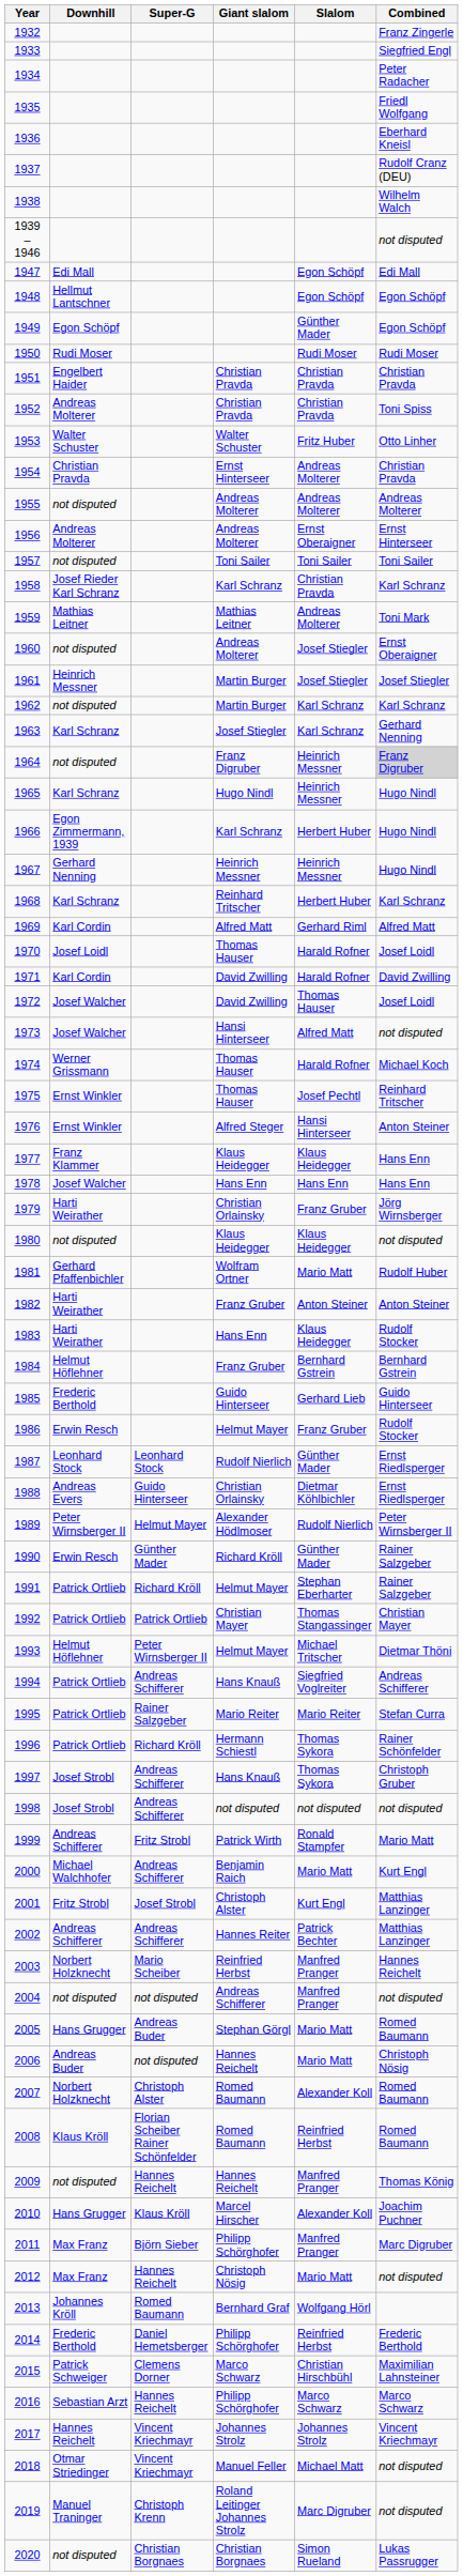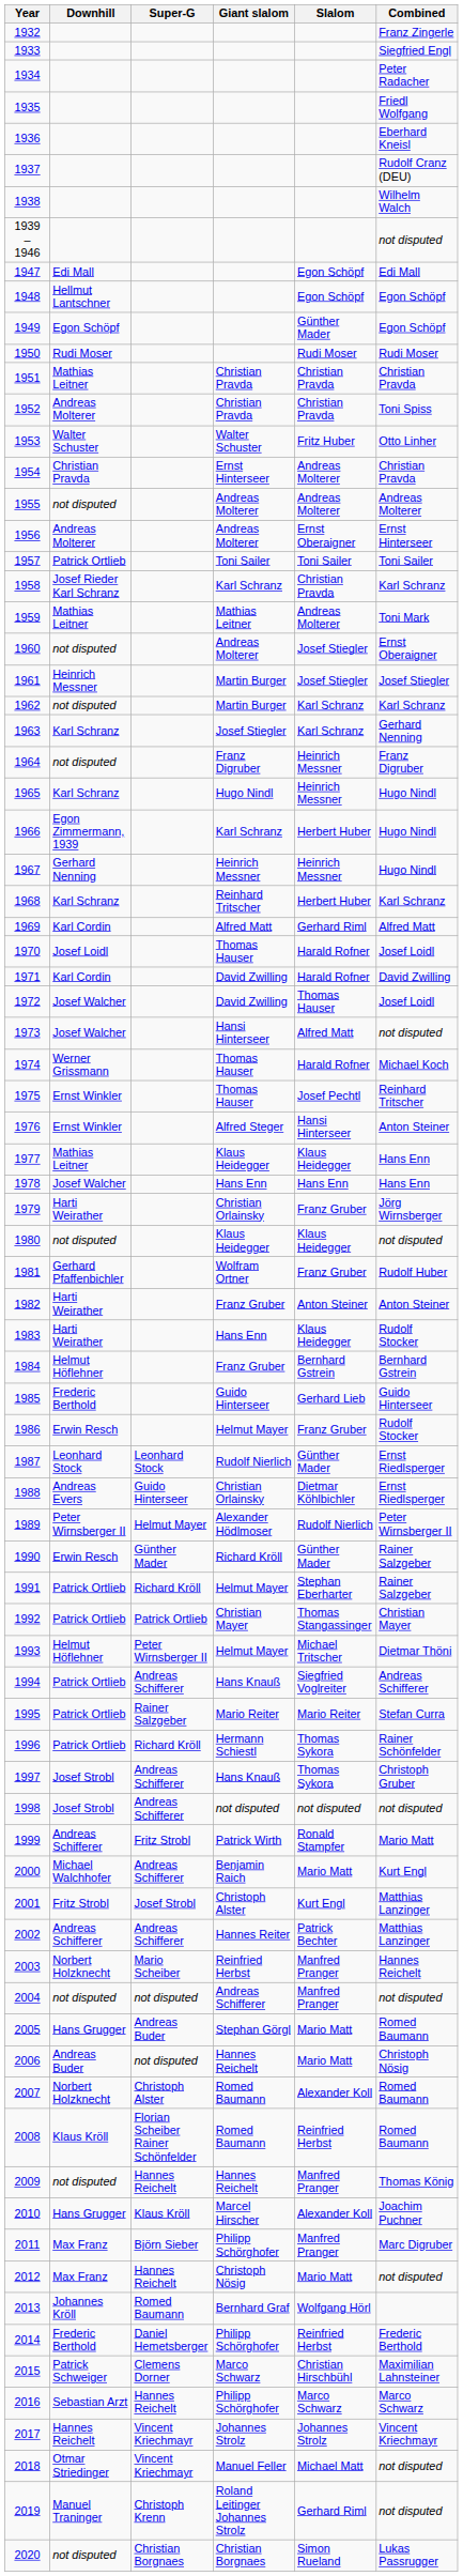 <table class="wikitable sortable" width=100%>
 <tr>
 <th width=10%>Year</th>
 <th width=18%>Downhill</th>
 <th width=18%>Super-G</th>
 <th width=18%>Giant slalom</th>
 <th width=18%>Slalom</th>
 <th width=18%>Combined</th>
 </tr>
 <tr>
 <td align="center"><a href='#'>1932</a></td>
 <td></td>
 <td></td>
 <td></td>
 <td></td>
 <td><a href='#'>Franz Zingerle</a></td>
 </tr>
 <tr>
 <td align="center"><a href='#'>1933</a></td>
 <td></td>
 <td></td>
 <td></td>
 <td></td>
 <td><a href='#'>Siegfried Engl</a></td>
 </tr>
 <tr>
 <td align="center"><a href='#'>1934</a></td>
 <td></td>
 <td></td>
 <td></td>
 <td></td>
 <td><a href='#'>Peter Radacher</a></td>
 </tr>
 <tr>
 <td align="center"><a href='#'>1935</a></td>
 <td></td>
 <td></td>
 <td></td>
 <td></td>
 <td><a href='#'>Friedl Wolfgang</a></td>
 </tr>
 <tr>
 <td align="center"><a href='#'>1936</a></td>
 <td></td>
 <td></td>
 <td></td>
 <td></td>
 <td><a href='#'>Eberhard Kneisl</a></td>
 </tr>
 <tr>
 <td align="center"><a href='#'>1937</a></td>
 <td></td>
 <td></td>
 <td></td>
 <td></td>
 <td><a href='#'>Rudolf Cranz</a> (DEU)</td>
 </tr>
 <tr>
 <td align="center"><a href='#'>1938</a></td>
 <td></td>
 <td></td>
 <td></td>
 <td></td>
 <td><a href='#'>Wilhelm Walch</a></td>
 </tr>
 <tr>
 <td align="center">1939<br>–<br>1946</td>
 <td></td>
 <td></td>
 <td></td>
 <td></td>
 <td><em>not disputed</em></td>
 </tr>
 <tr>
 <td align="center"><a href='#'>1947</a></td>
 <td><a href='#'>Edi Mall</a></td>
 <td></td>
 <td></td>
 <td><a href='#'>Egon Schöpf</a></td>
 <td><a href='#'>Edi Mall</a></td>
 </tr>
 <tr>
 <td align="center"><a href='#'>1948</a></td>
 <td><a href='#'>Hellmut Lantschner</a></td>
 <td></td>
 <td></td>
 <td><a href='#'>Egon Schöpf</a></td>
 <td><a href='#'>Egon Schöpf</a></td>
 </tr>
 <tr>
 <td align="center"><a href='#'>1949</a></td>
 <td><a href='#'>Egon Schöpf</a></td>
 <td></td>
 <td></td>
 <td><a href='#'>Günther  Mader</a></td>
 <td><a href='#'>Egon Schöpf</a></td>
 </tr>
 <tr>
 <td align="center"><a href='#'>1950</a></td>
 <td><a href='#'>Rudi Moser</a></td>
 <td></td>
 <td></td>
 <td><a href='#'>Rudi Moser</a></td>
 <td><a href='#'>Rudi Moser</a></td>
 </tr>
 <tr>
 <td align="center"><a href='#'>1951</a></td>
-<td><a href='#'>Engelbert Haider</a></td>
+<td><a href='#'>Mathias Leitner</a></td>
 <td></td>
 <td><a href='#'>Christian Pravda</a></td>
 <td><a href='#'>Christian Pravda</a></td>
 <td><a href='#'>Christian Pravda</a></td>
 </tr>
 <tr>
 <td align="center"><a href='#'>1952</a></td>
 <td><a href='#'>Andreas Molterer</a></td>
 <td></td>
 <td><a href='#'>Christian Pravda</a></td>
 <td><a href='#'>Christian Pravda</a></td>
 <td><a href='#'>Toni Spiss</a></td>
 </tr>
 <tr>
 <td align="center"><a href='#'>1953</a></td>
 <td><a href='#'>Walter  Schuster</a></td>
 <td></td>
 <td><a href='#'>Walter  Schuster</a></td>
 <td><a href='#'>Fritz Huber</a></td>
 <td><a href='#'>Otto Linher</a></td>
 </tr>
 <tr>
 <td align="center"><a href='#'>1954</a></td>
 <td><a href='#'>Christian Pravda</a></td>
 <td></td>
 <td><a href='#'>Ernst Hinterseer</a></td>
 <td><a href='#'>Andreas Molterer</a></td>
 <td><a href='#'>Christian Pravda</a></td>
 </tr>
 <tr>
 <td align="center"><a href='#'>1955</a></td>
 <td><em>not disputed</em></td>
 <td></td>
 <td><a href='#'>Andreas Molterer</a></td>
 <td><a href='#'>Andreas Molterer</a></td>
 <td><a href='#'>Andreas Molterer</a></td>
 </tr>
 <tr>
 <td align="center"><a href='#'>1956</a></td>
 <td><a href='#'>Andreas Molterer</a></td>
 <td></td>
 <td><a href='#'>Andreas Molterer</a></td>
 <td><a href='#'>Ernst Oberaigner</a></td>
 <td><a href='#'>Ernst Hinterseer</a></td>
 </tr>
 <tr>
 <td align="center"><a href='#'>1957</a></td>
-<td><em>not disputed</em></td>
+<td><a href='#'>Patrick Ortlieb</a></td>
 <td></td>
 <td><a href='#'>Toni Sailer</a></td>
 <td><a href='#'>Toni Sailer</a></td>
 <td><a href='#'>Toni Sailer</a></td>
 </tr>
 <tr>
 <td align="center"><a href='#'>1958</a></td>
 <td><a href='#'>Josef Rieder</a><br><a href='#'>Karl Schranz</a></td>
 <td></td>
 <td><a href='#'>Karl Schranz</a></td>
 <td><a href='#'>Christian Pravda</a></td>
 <td><a href='#'>Karl Schranz</a></td>
 </tr>
 <tr>
 <td align="center"><a href='#'>1959</a></td>
 <td><a href='#'>Mathias Leitner</a></td>
 <td></td>
 <td><a href='#'>Mathias Leitner</a></td>
 <td><a href='#'>Andreas Molterer</a></td>
 <td><a href='#'>Toni Mark</a></td>
 </tr>
 <tr>
 <td align="center"><a href='#'>1960</a></td>
 <td><em>not disputed</em></td>
 <td></td>
 <td><a href='#'>Andreas Molterer</a></td>
 <td><a href='#'>Josef Stiegler</a></td>
 <td><a href='#'>Ernst Oberaigner</a></td>
 </tr>
 <tr>
 <td align="center"><a href='#'>1961</a></td>
 <td><a href='#'>Heinrich Messner</a></td>
 <td></td>
 <td><a href='#'>Martin Burger</a></td>
 <td><a href='#'>Josef Stiegler</a></td>
 <td><a href='#'>Josef Stiegler</a></td>
 </tr>
 <tr>
 <td align="center"><a href='#'>1962</a></td>
 <td><em>not disputed</em></td>
 <td></td>
 <td><a href='#'>Martin Burger</a></td>
 <td><a href='#'>Karl Schranz</a></td>
 <td><a href='#'>Karl Schranz</a></td>
 </tr>
 <tr>
 <td align="center"><a href='#'>1963</a></td>
 <td><a href='#'>Karl Schranz</a></td>
 <td></td>
 <td><a href='#'>Josef Stiegler</a></td>
 <td><a href='#'>Karl Schranz</a></td>
 <td><a href='#'>Gerhard Nenning</a></td>
 </tr>
 <tr>
 <td align="center"><a href='#'>1964</a></td>
 <td><em>not disputed</em></td>
 <td></td>
 <td><a href='#'>Franz Digruber</a></td>
 <td><a href='#'>Heinrich Messner</a></td>
-<td style="background: lightgrey;"><a href='#'>Franz Digruber</a></td>
+<td><a href='#'>Franz Digruber</a></td>
 </tr>
 <tr>
 <td align="center"><a href='#'>1965</a></td>
 <td><a href='#'>Karl Schranz</a></td>
 <td></td>
 <td><a href='#'>Hugo Nindl</a></td>
 <td><a href='#'>Heinrich Messner</a></td>
 <td><a href='#'>Hugo Nindl</a></td>
 </tr>
 <tr>
 <td align="center"><a href='#'>1966</a></td>
 <td><a href='#'>Egon Zimmermann, 1939</a></td>
 <td></td>
 <td><a href='#'>Karl Schranz</a></td>
 <td><a href='#'>Herbert Huber</a></td>
 <td><a href='#'>Hugo Nindl</a></td>
 </tr>
 <tr>
 <td align="center"><a href='#'>1967</a></td>
 <td><a href='#'>Gerhard Nenning</a></td>
 <td></td>
 <td><a href='#'>Heinrich Messner</a></td>
 <td><a href='#'>Heinrich Messner</a></td>
 <td><a href='#'>Hugo Nindl</a></td>
 </tr>
 <tr>
 <td align="center"><a href='#'>1968</a></td>
 <td><a href='#'>Karl Schranz</a></td>
 <td></td>
 <td><a href='#'>Reinhard Tritscher</a></td>
 <td><a href='#'>Herbert Huber</a></td>
 <td><a href='#'>Karl Schranz</a></td>
 </tr>
 <tr>
 <td align="center"><a href='#'>1969</a></td>
 <td><a href='#'>Karl Cordin</a></td>
 <td></td>
 <td><a href='#'>Alfred Matt</a></td>
 <td><a href='#'>Gerhard Riml</a></td>
 <td><a href='#'>Alfred Matt</a></td>
 </tr>
 <tr>
 <td align="center"><a href='#'>1970</a></td>
 <td><a href='#'>Josef Loidl</a></td>
 <td></td>
 <td><a href='#'>Thomas Hauser</a></td>
 <td><a href='#'>Harald Rofner</a></td>
 <td><a href='#'>Josef Loidl</a></td>
 </tr>
 <tr>
 <td align="center"><a href='#'>1971</a></td>
 <td><a href='#'>Karl Cordin</a></td>
 <td></td>
 <td><a href='#'>David Zwilling</a></td>
 <td><a href='#'>Harald Rofner</a></td>
 <td><a href='#'>David Zwilling</a></td>
 </tr>
 <tr>
 <td align="center"><a href='#'>1972</a></td>
 <td><a href='#'>Josef Walcher</a></td>
 <td></td>
 <td><a href='#'>David Zwilling</a></td>
 <td><a href='#'>Thomas Hauser</a></td>
 <td><a href='#'>Josef Loidl</a></td>
 </tr>
 <tr>
 <td align="center"><a href='#'>1973</a></td>
 <td><a href='#'>Josef Walcher</a></td>
 <td></td>
 <td><a href='#'>Hansi Hinterseer</a></td>
 <td><a href='#'>Alfred Matt</a></td>
 <td><em>not disputed</em></td>
 </tr>
 <tr>
 <td align="center"><a href='#'>1974</a></td>
 <td><a href='#'>Werner  Grissmann</a></td>
 <td></td>
 <td><a href='#'>Thomas Hauser</a></td>
 <td><a href='#'>Harald Rofner</a></td>
 <td><a href='#'>Michael Koch</a></td>
 </tr>
 <tr>
 <td align="center"><a href='#'>1975</a></td>
 <td><a href='#'>Ernst Winkler</a></td>
 <td></td>
 <td><a href='#'>Thomas Hauser</a></td>
 <td><a href='#'>Josef Pechtl</a></td>
 <td><a href='#'>Reinhard Tritscher</a></td>
 </tr>
 <tr>
 <td align="center"><a href='#'>1976</a></td>
 <td><a href='#'>Ernst Winkler</a></td>
 <td></td>
 <td><a href='#'>Alfred Steger</a></td>
 <td><a href='#'>Hansi Hinterseer</a></td>
 <td><a href='#'>Anton Steiner</a></td>
 </tr>
 <tr>
 <td align="center"><a href='#'>1977</a></td>
-<td><a href='#'>Franz Klammer</a></td>
+<td><a href='#'>Mathias Leitner</a></td>
 <td></td>
 <td><a href='#'>Klaus Heidegger</a></td>
 <td><a href='#'>Klaus Heidegger</a></td>
 <td><a href='#'>Hans Enn</a></td>
 </tr>
 <tr>
 <td align="center"><a href='#'>1978</a></td>
 <td><a href='#'>Josef Walcher</a></td>
 <td></td>
 <td><a href='#'>Hans Enn</a></td>
 <td><a href='#'>Hans Enn</a></td>
 <td><a href='#'>Hans Enn</a></td>
 </tr>
 <tr>
 <td align="center"><a href='#'>1979</a></td>
 <td><a href='#'>Harti Weirather</a></td>
 <td></td>
 <td><a href='#'>Christian Orlainsky</a></td>
 <td><a href='#'>Franz Gruber</a></td>
 <td><a href='#'>Jörg Wirnsberger</a></td>
 </tr>
 <tr>
 <td align="center"><a href='#'>1980</a></td>
 <td><em>not disputed</em></td>
 <td></td>
 <td><a href='#'>Klaus Heidegger</a></td>
 <td><a href='#'>Klaus Heidegger</a></td>
 <td><em>not disputed</em></td>
 </tr>
 <tr>
 <td align="center"><a href='#'>1981</a></td>
 <td><a href='#'>Gerhard Pfaffenbichler</a></td>
 <td></td>
 <td><a href='#'>Wolfram Ortner</a></td>
-<td><a href='#'>Mario Matt</a></td>
+<td><a href='#'>Franz Gruber</a></td>
 <td><a href='#'>Rudolf Huber</a></td>
 </tr>
 <tr>
 <td align="center"><a href='#'>1982</a></td>
 <td><a href='#'>Harti Weirather</a></td>
 <td></td>
 <td><a href='#'>Franz Gruber</a></td>
 <td><a href='#'>Anton Steiner</a></td>
 <td><a href='#'>Anton Steiner</a></td>
 </tr>
 <tr>
 <td align="center"><a href='#'>1983</a></td>
 <td><a href='#'>Harti Weirather</a></td>
 <td></td>
 <td><a href='#'>Hans Enn</a></td>
 <td><a href='#'>Klaus Heidegger</a></td>
 <td><a href='#'>Rudolf Stocker</a></td>
 </tr>
 <tr>
 <td align="center"><a href='#'>1984</a></td>
 <td><a href='#'>Helmut Höflehner</a></td>
 <td></td>
 <td><a href='#'>Franz Gruber</a></td>
 <td><a href='#'>Bernhard Gstrein</a></td>
 <td><a href='#'>Bernhard Gstrein</a></td>
 </tr>
 <tr>
 <td align="center"><a href='#'>1985</a></td>
 <td><a href='#'>Frederic Berthold</a></td>
 <td></td>
 <td><a href='#'>Guido Hinterseer</a></td>
 <td><a href='#'>Gerhard Lieb</a></td>
 <td><a href='#'>Guido Hinterseer</a></td>
 </tr>
 <tr>
 <td align="center"><a href='#'>1986</a></td>
 <td><a href='#'>Erwin Resch</a></td>
 <td></td>
 <td><a href='#'>Helmut Mayer</a></td>
 <td><a href='#'>Franz Gruber</a></td>
 <td><a href='#'>Rudolf Stocker</a></td>
 </tr>
 <tr>
 <td align="center"><a href='#'>1987</a></td>
 <td><a href='#'>Leonhard Stock</a></td>
 <td><a href='#'>Leonhard Stock</a></td>
 <td><a href='#'>Rudolf Nierlich</a></td>
 <td><a href='#'>Günther  Mader</a></td>
 <td><a href='#'>Ernst Riedlsperger</a></td>
 </tr>
 <tr>
 <td align="center"><a href='#'>1988</a></td>
 <td><a href='#'>Andreas Evers</a></td>
 <td><a href='#'>Guido Hinterseer</a></td>
 <td><a href='#'>Christian Orlainsky</a></td>
 <td><a href='#'>Dietmar  Köhlbichler</a></td>
 <td><a href='#'>Ernst Riedlsperger</a></td>
 </tr>
 <tr>
 <td align="center"><a href='#'>1989</a></td>
 <td><a href='#'>Peter  Wirnsberger II</a></td>
 <td><a href='#'>Helmut Mayer</a></td>
 <td><a href='#'>Alexander  Hödlmoser</a></td>
 <td><a href='#'>Rudolf Nierlich</a></td>
 <td><a href='#'>Peter  Wirnsberger II</a></td>
 </tr>
 <tr>
 <td align="center"><a href='#'>1990</a></td>
 <td><a href='#'>Erwin Resch</a></td>
 <td><a href='#'>Günther  Mader</a></td>
 <td><a href='#'>Richard Kröll</a></td>
 <td><a href='#'>Günther  Mader</a></td>
 <td><a href='#'>Rainer  Salzgeber</a></td>
 </tr>
 <tr>
 <td align="center"><a href='#'>1991</a></td>
 <td><a href='#'>Patrick Ortlieb</a></td>
 <td><a href='#'>Richard Kröll</a></td>
 <td><a href='#'>Helmut Mayer</a></td>
 <td><a href='#'>Stephan Eberharter</a></td>
 <td><a href='#'>Rainer  Salzgeber</a></td>
 </tr>
 <tr>
 <td align="center"><a href='#'>1992</a></td>
 <td><a href='#'>Patrick Ortlieb</a></td>
 <td><a href='#'>Patrick Ortlieb</a></td>
 <td><a href='#'>Christian Mayer</a></td>
 <td><a href='#'>Thomas Stangassinger</a></td>
 <td><a href='#'>Christian Mayer</a></td>
 </tr>
 <tr>
 <td align="center"><a href='#'>1993</a></td>
 <td><a href='#'>Helmut Höflehner</a></td>
 <td><a href='#'>Peter  Wirnsberger II</a></td>
 <td><a href='#'>Helmut Mayer</a></td>
 <td><a href='#'>Michael Tritscher</a></td>
 <td><a href='#'>Dietmar  Thöni</a></td>
 </tr>
 <tr>
 <td align="center"><a href='#'>1994</a></td>
 <td><a href='#'>Patrick Ortlieb</a></td>
 <td><a href='#'>Andreas Schifferer</a></td>
 <td><a href='#'>Hans Knauß</a></td>
 <td><a href='#'>Siegfried Voglreiter</a></td>
 <td><a href='#'>Andreas Schifferer</a></td>
 </tr>
 <tr>
 <td align="center"><a href='#'>1995</a></td>
 <td><a href='#'>Patrick Ortlieb</a></td>
 <td><a href='#'>Rainer  Salzgeber</a></td>
 <td><a href='#'>Mario Reiter</a></td>
 <td><a href='#'>Mario Reiter</a></td>
 <td><a href='#'>Stefan Curra</a></td>
 </tr>
 <tr>
 <td align="center"><a href='#'>1996</a></td>
 <td><a href='#'>Patrick Ortlieb</a></td>
 <td><a href='#'>Richard Kröll</a></td>
 <td><a href='#'>Hermann Schiestl</a></td>
 <td><a href='#'>Thomas Sykora</a></td>
 <td><a href='#'>Rainer  Schönfelder</a></td>
 </tr>
 <tr>
 <td align="center"><a href='#'>1997</a></td>
 <td><a href='#'>Josef Strobl</a></td>
 <td><a href='#'>Andreas Schifferer</a></td>
 <td><a href='#'>Hans Knauß</a></td>
 <td><a href='#'>Thomas Sykora</a></td>
 <td><a href='#'>Christoph Gruber</a></td>
 </tr>
 <tr>
 <td align="center"><a href='#'>1998</a></td>
 <td><a href='#'>Josef Strobl</a></td>
 <td><a href='#'>Andreas Schifferer</a></td>
 <td><em>not disputed</em></td>
 <td><em>not disputed</em></td>
 <td><em>not disputed</em></td>
 </tr>
 <tr>
 <td align="center"><a href='#'>1999</a></td>
 <td><a href='#'>Andreas Schifferer</a></td>
 <td><a href='#'>Fritz Strobl</a></td>
 <td><a href='#'>Patrick Wirth</a></td>
 <td><a href='#'>Ronald Stampfer</a></td>
 <td><a href='#'>Mario Matt</a></td>
 </tr>
 <tr>
 <td align="center"><a href='#'>2000</a></td>
 <td><a href='#'>Michael Walchhofer</a></td>
 <td><a href='#'>Andreas Schifferer</a></td>
 <td><a href='#'>Benjamin Raich</a></td>
 <td><a href='#'>Mario Matt</a></td>
 <td><a href='#'>Kurt Engl</a></td>
 </tr>
 <tr>
 <td align="center"><a href='#'>2001</a></td>
 <td><a href='#'>Fritz Strobl</a></td>
 <td><a href='#'>Josef Strobl</a></td>
 <td><a href='#'>Christoph Alster</a></td>
 <td><a href='#'>Kurt Engl</a></td>
 <td><a href='#'>Matthias Lanzinger</a></td>
 </tr>
 <tr>
 <td align="center"><a href='#'>2002</a></td>
 <td><a href='#'>Andreas Schifferer</a></td>
 <td><a href='#'>Andreas Schifferer</a></td>
 <td><a href='#'>Hannes Reiter</a></td>
 <td><a href='#'>Patrick Bechter</a></td>
 <td><a href='#'>Matthias Lanzinger</a></td>
 </tr>
 <tr>
 <td align="center"><a href='#'>2003</a></td>
 <td><a href='#'>Norbert Holzknecht</a></td>
 <td><a href='#'>Mario Scheiber</a></td>
 <td><a href='#'>Reinfried Herbst</a></td>
 <td><a href='#'>Manfred Pranger</a></td>
 <td><a href='#'>Hannes Reichelt</a></td>
 </tr>
 <tr>
 <td align="center"><a href='#'>2004</a></td>
 <td><em>not disputed</em></td>
 <td><em>not disputed</em></td>
 <td><a href='#'>Andreas Schifferer</a></td>
 <td><a href='#'>Manfred Pranger</a></td>
 <td><em>not disputed</em></td>
 </tr>
 <tr>
 <td align="center"><a href='#'>2005</a></td>
 <td><a href='#'>Hans Grugger</a></td>
 <td><a href='#'>Andreas Buder</a></td>
 <td><a href='#'>Stephan Görgl</a></td>
 <td><a href='#'>Mario Matt</a></td>
 <td><a href='#'>Romed Baumann</a></td>
 </tr>
 <tr>
 <td align="center"><a href='#'>2006</a></td>
 <td><a href='#'>Andreas Buder</a></td>
 <td><em>not disputed</em></td>
 <td><a href='#'>Hannes Reichelt</a></td>
 <td><a href='#'>Mario Matt</a></td>
 <td><a href='#'>Christoph Nösig</a></td>
 </tr>
 <tr>
 <td align="center"><a href='#'>2007</a></td>
 <td><a href='#'>Norbert Holzknecht</a></td>
 <td><a href='#'>Christoph Alster</a></td>
 <td><a href='#'>Romed Baumann</a></td>
 <td><a href='#'>Alexander  Koll</a></td>
 <td><a href='#'>Romed Baumann</a></td>
 </tr>
 <tr>
 <td align="center"><a href='#'>2008</a></td>
 <td><a href='#'>Klaus Kröll</a></td>
 <td><a href='#'>Florian Scheiber</a><br><a href='#'>Rainer Schönfelder</a></td>
 <td><a href='#'>Romed Baumann</a></td>
 <td><a href='#'>Reinfried Herbst</a></td>
 <td><a href='#'>Romed Baumann</a></td>
 </tr>
 <tr>
 <td align="center"><a href='#'>2009</a></td>
 <td><em>not disputed</em></td>
 <td><a href='#'>Hannes Reichelt</a></td>
 <td><a href='#'>Hannes Reichelt</a></td>
 <td><a href='#'>Manfred Pranger</a></td>
 <td><a href='#'>Thomas König</a></td>
 </tr>
 <tr>
 <td align="center"><a href='#'>2010</a></td>
 <td><a href='#'>Hans Grugger</a></td>
 <td><a href='#'>Klaus Kröll</a></td>
 <td><a href='#'>Marcel Hirscher</a></td>
 <td><a href='#'>Alexander  Koll</a></td>
 <td><a href='#'>Joachim Puchner</a></td>
 </tr>
 <tr>
 <td align="center"><a href='#'>2011</a></td>
 <td><a href='#'>Max Franz</a></td>
 <td><a href='#'>Björn Sieber</a></td>
 <td><a href='#'>Philipp Schörghofer</a></td>
 <td><a href='#'>Manfred Pranger</a></td>
 <td><a href='#'>Marc Digruber</a></td>
 </tr>
 <tr>
 <td align="center"><a href='#'>2012</a></td>
 <td><a href='#'>Max Franz</a></td>
 <td><a href='#'>Hannes Reichelt</a></td>
 <td><a href='#'>Christoph Nösig</a></td>
 <td><a href='#'>Mario Matt</a></td>
 <td><em>not disputed</em></td>
 </tr>
 <tr>
 <td align="center"><a href='#'>2013</a></td>
 <td><a href='#'>Johannes Kröll</a></td>
 <td><a href='#'>Romed Baumann</a></td>
 <td><a href='#'>Bernhard Graf</a></td>
 <td><a href='#'>Wolfgang Hörl</a></td>
 <td></td>
 </tr>
 <tr>
 <td align="center"><a href='#'>2014</a></td>
 <td><a href='#'>Frederic Berthold</a></td>
 <td><a href='#'>Daniel Hemetsberger</a></td>
 <td><a href='#'>Philipp Schörghofer</a></td>
 <td><a href='#'>Reinfried Herbst</a></td>
 <td><a href='#'>Frederic Berthold</a></td>
 </tr>
 <tr>
 <td align="center"><a href='#'>2015</a></td>
 <td><a href='#'>Patrick Schweiger</a></td>
 <td><a href='#'>Clemens Dorner</a></td>
 <td><a href='#'>Marco Schwarz</a></td>
 <td><a href='#'>Christian Hirschbühl</a></td>
 <td><a href='#'>Maximilian Lahnsteiner</a></td>
 </tr>
 <tr>
 <td align="center"><a href='#'>2016</a></td>
 <td><a href='#'>Sebastian Arzt</a></td>
 <td><a href='#'>Hannes Reichelt</a></td>
 <td><a href='#'>Philipp Schörghofer</a></td>
 <td><a href='#'>Marco Schwarz</a></td>
 <td><a href='#'>Marco Schwarz</a></td>
 </tr>
 <tr>
 <td align="center"><a href='#'>2017</a></td>
 <td><a href='#'>Hannes Reichelt</a></td>
 <td><a href='#'>Vincent Kriechmayr</a></td>
 <td><a href='#'>Johannes Strolz</a></td>
 <td><a href='#'>Johannes Strolz</a></td>
 <td><a href='#'>Vincent Kriechmayr</a></td>
 </tr>
 <tr>
 <td align="center"><a href='#'>2018</a></td>
 <td><a href='#'>Otmar  Striedinger</a></td>
 <td><a href='#'>Vincent Kriechmayr</a></td>
 <td><a href='#'>Manuel Feller</a></td>
 <td><a href='#'>Michael Matt</a></td>
 <td><em>not disputed</em></td>
 </tr>
 <tr>
 <td align="center"><a href='#'>2019</a></td>
 <td><a href='#'>Manuel Traninger</a></td>
 <td><a href='#'>Christoph Krenn</a></td>
 <td><a href='#'>Roland Leitinger</a><br><a href='#'>Johannes Strolz</a></td>
-<td><a href='#'>Marc Digruber</a></td>
+<td><a href='#'>Gerhard Riml</a></td>
 <td><em>not disputed</em></td>
 </tr>
 <tr>
 <td align="center"><a href='#'>2020</a></td>
 <td><em>not disputed</em></td>
 <td><a href='#'>Christian Borgnaes</a></td>
 <td><a href='#'>Christian Borgnaes</a></td>
 <td><a href='#'>Simon Rueland</a></td>
 <td><a href='#'>Lukas Passrugger</a></td>
 </tr>
 </table>
